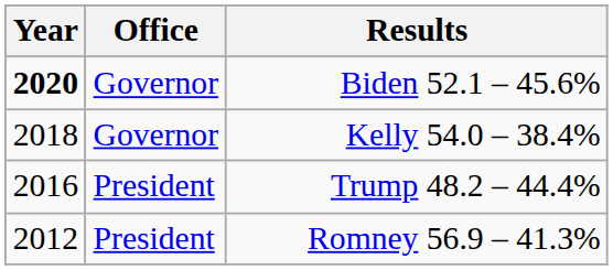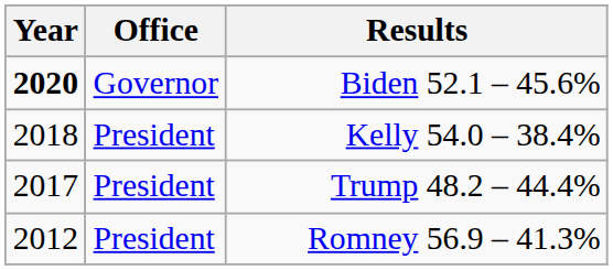 <table class=wikitable>
 <tr>
 <th width="30">Year</th>
 <th width="60">Office</th>
 <th width="180">Results</th>
 </tr>
 <tr>
 <td><strong>2020</strong></td>
 <td><a href='#'>Governor</a></td>
 <td align="right" ><a href='#'>Biden</a> 52.1 – 45.6%</td>
 </tr>
 <tr>
 <td>2018</td>
-<td><a href='#'>Governor</a></td>
+<td><a href='#'>President</a></td>
 <td align="right" ><a href='#'>Kelly</a> 54.0 – 38.4%</td>
 </tr>
 <tr>
-<td>2016</td>
+<td>2017</td>
 <td><a href='#'>President</a></td>
 <td align="right" ><a href='#'>Trump</a> 48.2 – 44.4%</td>
 </tr>
 <tr>
 <td>2012</td>
 <td><a href='#'>President</a></td>
 <td align="right" ><a href='#'>Romney</a> 56.9 – 41.3%</td>
 </tr>
 </table>
